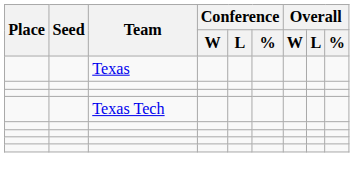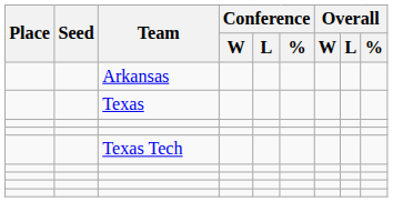 <table class=wikitable>
 <tr>
 <th rowspan ="2">Place</th>
 <th rowspan ="2">Seed</th>
 <th rowspan ="2" width= "100pt">Team</th>
 <th colspan = "3">Conference</th>
 <th colspan ="3">Overall</th>
 </tr>
 <tr>
 <th>W</th>
 <th>L</th>
 <th>%</th>
 <th>W</th>
 <th>L</th>
 <th>%</th>
+</tr>
+<tr>
+<td></td>
+<td></td>
+<td><a href='#'>Arkansas</a></td>
+<td></td>
+<td></td>
+<td></td>
+<td></td>
+<td></td>
+<td></td>
 </tr>
 <tr>
 <td></td>
 <td></td>
 <td><a href='#'>Texas</a></td>
 <td></td>
 <td></td>
 <td></td>
 <td></td>
 <td></td>
 <td></td>
 </tr>
 <tr>
 <td></td>
 <td></td>
 <td></td>
 <td></td>
 <td></td>
 <td></td>
 <td></td>
 <td></td>
 <td></td>
 </tr>
 <tr>
 <td></td>
 <td></td>
 <td></td>
 <td></td>
 <td></td>
 <td></td>
 <td></td>
 <td></td>
 <td></td>
 </tr>
 <tr>
 <td></td>
 <td></td>
 <td><a href='#'>Texas Tech</a></td>
 <td></td>
 <td></td>
 <td></td>
 <td></td>
 <td></td>
 <td></td>
 </tr>
 <tr>
 <td></td>
 <td></td>
 <td></td>
 <td></td>
 <td></td>
 <td></td>
 <td></td>
 <td></td>
 <td></td>
 </tr>
 <tr>
 <td></td>
 <td></td>
 <td></td>
 <td></td>
 <td></td>
 <td></td>
 <td></td>
 <td></td>
 <td></td>
 </tr>
 <tr>
 <td></td>
 <td></td>
 <td></td>
 <td></td>
 <td></td>
 <td></td>
 <td></td>
 <td></td>
 <td></td>
 </tr>
 <tr>
 <td></td>
 <td></td>
 <td></td>
 <td></td>
 <td></td>
 <td></td>
 <td></td>
 <td></td>
 <td></td>
 </tr>
 </table>
